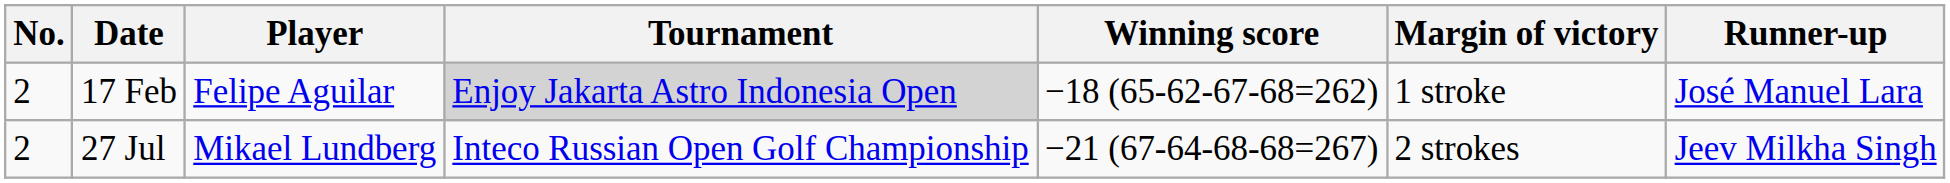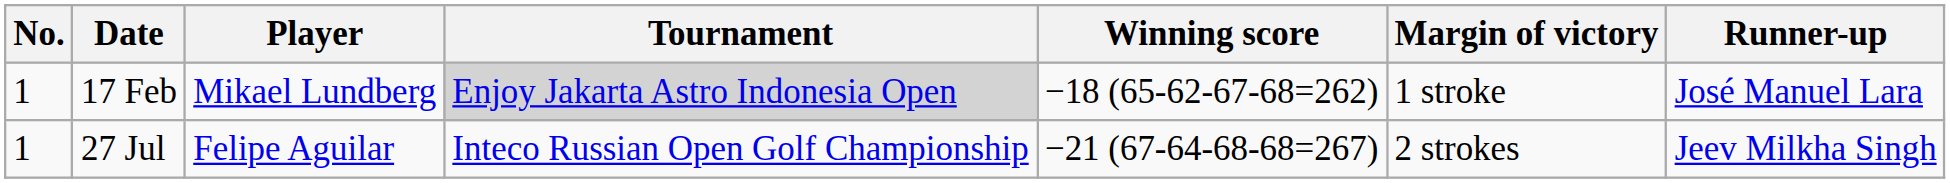 <table class="wikitable" style="font-size:95%;">
 <tr>
 <th>No.</th>
 <th>Date</th>
 <th>Player</th>
 <th>Tournament</th>
 <th>Winning score</th>
 <th>Margin of victory</th>
 <th>Runner-up</th>
 </tr>
 <tr>
-<td>2</td>
+<td>1</td>
 <td>17 Feb</td>
-<td> <a href='#'>Felipe Aguilar</a></td>
+<td> <a href='#'>Mikael Lundberg</a></td>
 <td style="background: lightgrey;"><a href='#'>Enjoy Jakarta Astro Indonesia Open</a></td>
 <td>−18 (65-62-67-68=262)</td>
 <td>1 stroke</td>
 <td> <a href='#'>José Manuel Lara</a></td>
 </tr>
 <tr>
-<td>2</td>
+<td>1</td>
 <td>27 Jul</td>
-<td> <a href='#'>Mikael Lundberg</a></td>
+<td> <a href='#'>Felipe Aguilar</a></td>
 <td><a href='#'>Inteco Russian Open Golf Championship</a></td>
 <td>−21 (67-64-68-68=267)</td>
 <td>2 strokes</td>
 <td> <a href='#'>Jeev Milkha Singh</a></td>
 </tr>
 </table>
